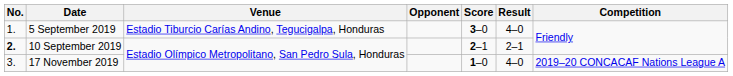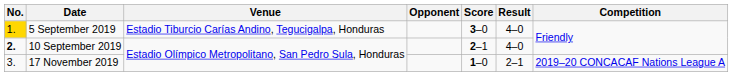 <table class="wikitable" style="font-size:100%;">
 <tr>
 <th>No.</th>
 <th>Date</th>
 <th>Venue</th>
 <th>Opponent</th>
 <th>Score</th>
 <th>Result</th>
 <th>Competition</th>
 </tr>
 <tr>
-<td>1.</td>
+<td style="background: gold;">1.</td>
 <td>5 September 2019</td>
 <td><a href='#'>Estadio Tiburcio Carías Andino</a>, <a href='#'>Tegucigalpa</a>, Honduras</td>
 <td></td>
 <td align=center><strong>3</strong>–0</td>
 <td align=center>4–0</td>
 <td rowspan=2><a href='#'>Friendly</a></td>
 </tr>
 <tr>
 <td><strong>2.</strong></td>
 <td>10 September 2019</td>
 <td rowspan=2><a href='#'>Estadio Olímpico Metropolitano</a>, <a href='#'>San Pedro Sula</a>, Honduras</td>
 <td></td>
 <td align=center><strong>2</strong>–1</td>
-<td rowspan=1 align=center>2–1</td>
+<td align=center>4–0</td>
 </tr>
 <tr>
 <td>3.</td>
 <td>17 November 2019</td>
 <td></td>
 <td align=center><strong>1</strong>–0</td>
-<td align=center>4–0</td>
+<td rowspan=1 align=center>2–1</td>
 <td><a href='#'>2019–20 CONCACAF Nations League A</a></td>
 </tr>
 </table>
